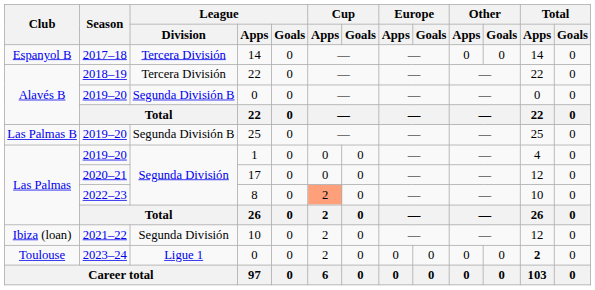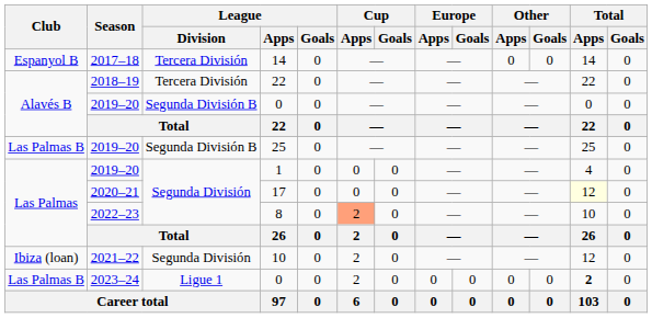 <table class="wikitable" style="text-align: center">
 <tr>
 <th rowspan="2">Club</th>
 <th rowspan="2">Season</th>
 <th colspan="3">League</th>
 <th colspan="2">Cup</th>
 <th colspan="2">Europe</th>
 <th colspan="2">Other</th>
 <th colspan="2">Total</th>
 </tr>
 <tr>
 <th>Division</th>
 <th>Apps</th>
 <th>Goals</th>
 <th>Apps</th>
 <th>Goals</th>
 <th>Apps</th>
 <th>Goals</th>
 <th>Apps</th>
 <th>Goals</th>
 <th>Apps</th>
 <th>Goals</th>
 </tr>
 <tr>
 <td><a href='#'>Espanyol B</a></td>
 <td><a href='#'>2017–18</a></td>
 <td><a href='#'>Tercera División</a></td>
 <td>14</td>
 <td>0</td>
 <td colspan="2">—</td>
 <td colspan="2">—</td>
 <td>0</td>
 <td>0</td>
 <td>14</td>
 <td>0</td>
 </tr>
 <tr>
 <td rowspan="3"><a href='#'>Alavés B</a></td>
 <td><a href='#'>2018–19</a></td>
 <td>Tercera División</td>
 <td>22</td>
 <td>0</td>
 <td colspan="2">—</td>
 <td colspan="2">—</td>
 <td colspan="2">—</td>
 <td>22</td>
 <td>0</td>
 </tr>
 <tr>
 <td><a href='#'>2019–20</a></td>
 <td><a href='#'>Segunda División B</a></td>
 <td>0</td>
 <td>0</td>
 <td colspan="2">—</td>
 <td colspan="2">—</td>
 <td colspan="2">—</td>
 <td>0</td>
 <td>0</td>
 </tr>
 <tr>
 <th colspan="2">Total</th>
 <th>22</th>
 <th>0</th>
 <th colspan="2">—</th>
 <th colspan="2">—</th>
 <th colspan="2">—</th>
 <th>22</th>
 <th>0</th>
 </tr>
 <tr>
 <td><a href='#'>Las Palmas B</a></td>
 <td><a href='#'>2019–20</a></td>
 <td>Segunda División B</td>
 <td>25</td>
 <td>0</td>
 <td colspan="2">—</td>
 <td colspan="2">—</td>
 <td colspan="2">—</td>
 <td>25</td>
 <td>0</td>
 </tr>
 <tr>
 <td rowspan="4"><a href='#'>Las Palmas</a></td>
 <td><a href='#'>2019–20</a></td>
 <td rowspan="3"><a href='#'>Segunda División</a></td>
 <td>1</td>
 <td>0</td>
 <td>0</td>
 <td>0</td>
 <td colspan="2">—</td>
 <td colspan="2">—</td>
 <td>4</td>
 <td>0</td>
 </tr>
 <tr>
 <td><a href='#'>2020–21</a></td>
 <td>17</td>
 <td>0</td>
 <td>0</td>
 <td>0</td>
 <td colspan="2">—</td>
 <td colspan="2">—</td>
-<td>12</td>
+<td style="background: lightyellow;">12</td>
 <td>0</td>
 </tr>
 <tr>
 <td><a href='#'>2022–23</a></td>
 <td>8</td>
 <td>0</td>
 <td style="background: lightsalmon;">2</td>
 <td>0</td>
 <td colspan="2">—</td>
 <td colspan="2">—</td>
 <td>10</td>
 <td>0</td>
 </tr>
 <tr>
 <th colspan="2">Total</th>
 <th>26</th>
 <th>0</th>
 <th>2</th>
 <th>0</th>
 <th colspan="2">—</th>
 <th colspan="2">—</th>
 <th>26</th>
 <th>0</th>
 </tr>
 <tr>
 <td><a href='#'>Ibiza</a> (loan)</td>
 <td><a href='#'>2021–22</a></td>
 <td>Segunda División</td>
 <td>10</td>
 <td>0</td>
 <td>2</td>
 <td>0</td>
 <td colspan="2">—</td>
 <td colspan="2">—</td>
 <td>12</td>
 <td>0</td>
 </tr>
 <tr>
-<td><a href='#'>Toulouse</a></td>
+<td><a href='#'>Las Palmas B</a></td>
 <td><a href='#'>2023–24</a></td>
 <td><a href='#'>Ligue 1</a></td>
 <td>0</td>
 <td>0</td>
 <td>2</td>
 <td>0</td>
 <td>0</td>
 <td>0</td>
 <td>0</td>
 <td>0</td>
 <td><strong>2</strong></td>
 <td>0</td>
 </tr>
 <tr>
 <th colspan="3">Career total</th>
 <th>97</th>
 <th>0</th>
 <th>6</th>
 <th>0</th>
 <th>0</th>
 <th>0</th>
 <th>0</th>
 <th>0</th>
 <th>103</th>
 <th>0</th>
 </tr>
 </table>
